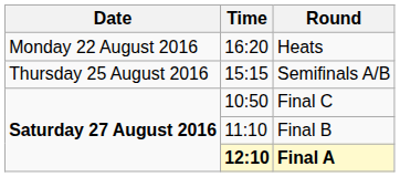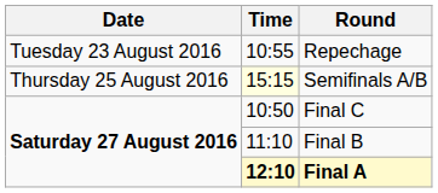 <table class="wikitable">
 <tr>
 <th>Date</th>
 <th>Time</th>
 <th>Round</th>
 </tr>
 <tr>
-<td>Monday 22 August 2016</td>
-<td>16:20</td>
-<td>Heats</td>
+<td>Tuesday 23 August 2016</td>
+<td>10:55</td>
+<td>Repechage</td>
 </tr>
 <tr>
 <td>Thursday 25 August 2016</td>
-<td>15:15</td>
+<td style="background: lightyellow;">15:15</td>
 <td>Semifinals A/B</td>
 </tr>
 <tr>
 <td rowspan=3><strong>Saturday 27 August 2016</strong></td>
 <td>10:50</td>
 <td>Final C</td>
 </tr>
 <tr>
 <td>11:10</td>
 <td>Final B</td>
 </tr>
 <tr>
 <td style=background:lemonchiffon><strong>12:10</strong></td>
 <td style=background:lemonchiffon><strong>Final A</strong></td>
 </tr>
 </table>
